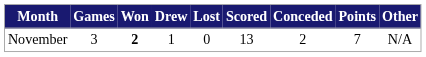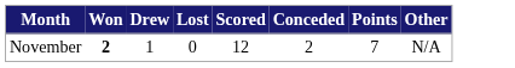 <table cellspacing="0" cellpadding="3" style="border:1px solid #aaa; font-size:90%;">
 <tr style="background:#191970; color:white;">
 <th style="border-bottom:1px solid #aaa; text-align:center;">Month</th>
-<th style="border-bottom:1px solid #aaa; text-align:center;">Games</th>
 <th style="border-bottom:1px solid #aaa; text-align:center;">Won</th>
 <th style="border-bottom:1px solid #aaa; text-align:center;">Drew</th>
 <th style="border-bottom:1px solid #aaa; text-align:center;">Lost</th>
 <th style="border-bottom:1px solid #aaa; text-align:center;">Scored</th>
 <th style="border-bottom:1px solid #aaa; text-align:center;">Conceded</th>
 <th style="border-bottom:1px solid #aaa; text-align:center;">Points</th>
 <th style="border-bottom:1px solid #aaa; text-align:center;">Other</th>
 </tr>
 <tr style="text-align:center;">
 <td>November</td>
-<td style="text-align:center;">3</td>
 <td style="text-align:center;"><strong>2</strong></td>
 <td style="text-align:center;">1</td>
 <td style="text-align:center;">0</td>
-<td style="text-align:center;">13</td>
+<td style="text-align:center;">12</td>
 <td style="text-align:center;">2</td>
 <td style="text-align:center;">7</td>
 <td style="text-align:center;">N/A</td>
 </tr>
 </table>
